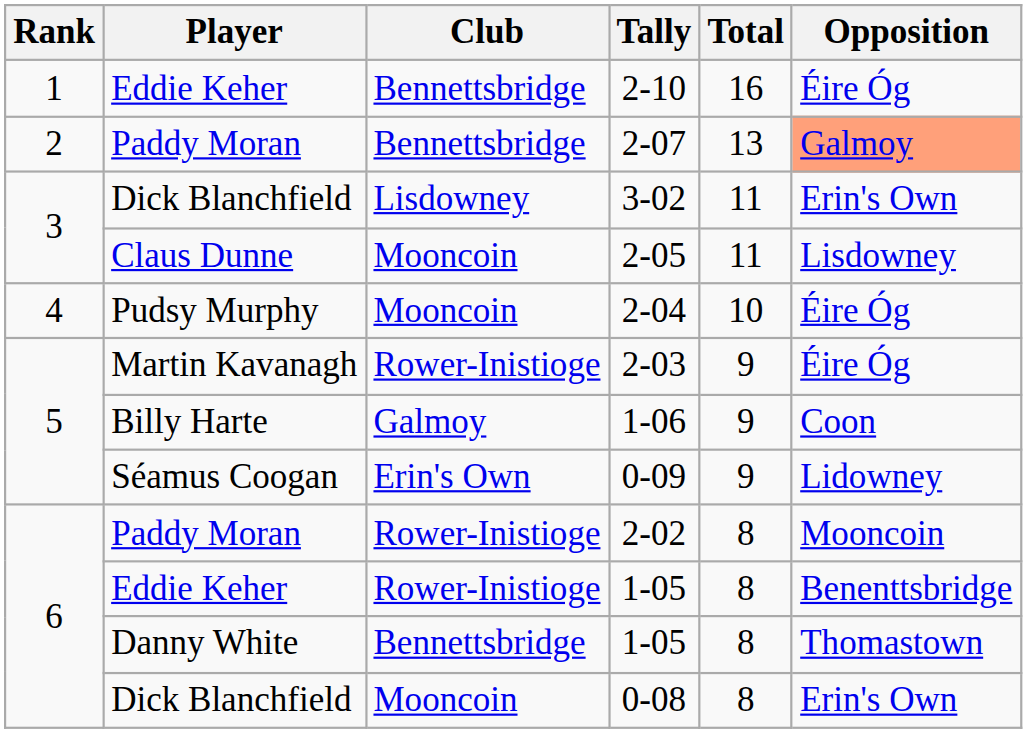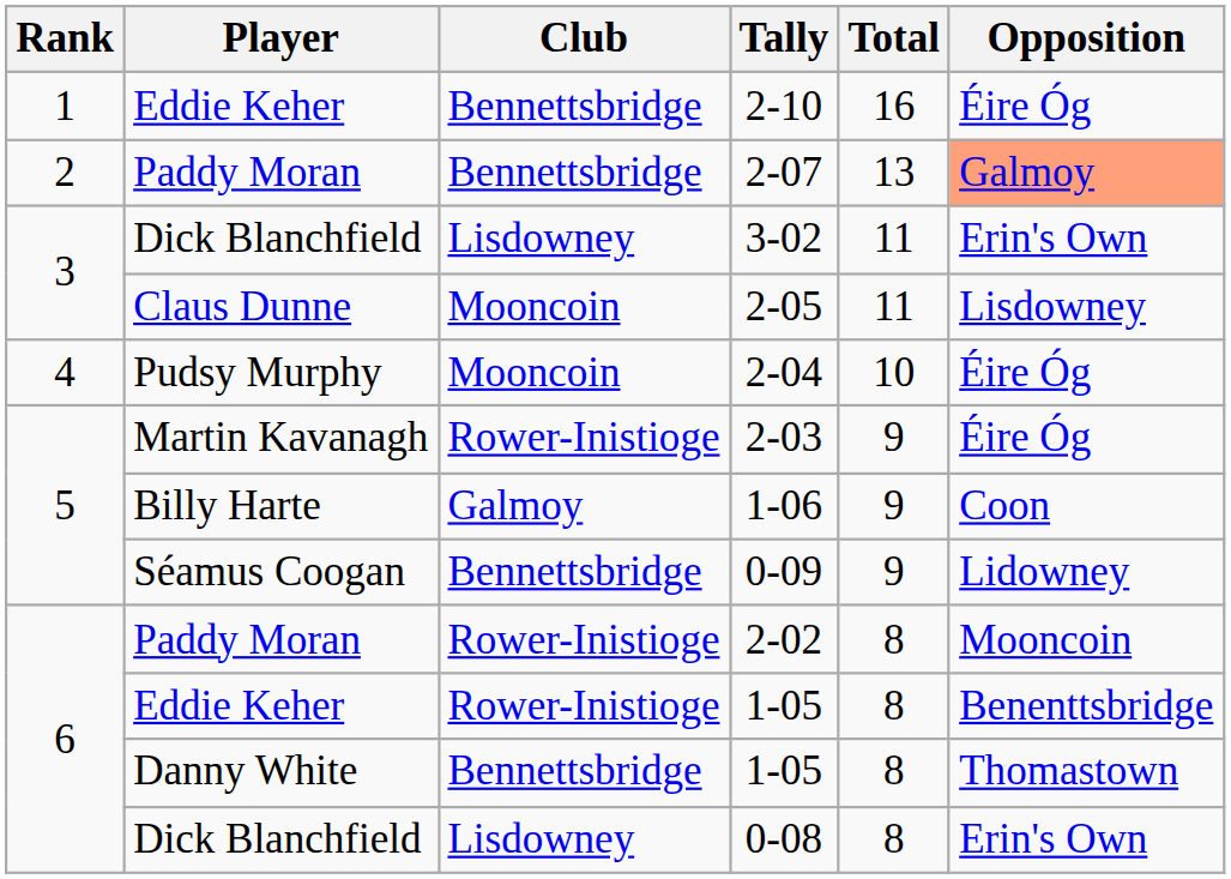 <table class="wikitable">
 <tr>
 <th>Rank</th>
 <th>Player</th>
 <th>Club</th>
 <th>Tally</th>
 <th>Total</th>
 <th>Opposition</th>
 </tr>
 <tr>
 <td rowspan="1" style="text-align:center;">1</td>
 <td><a href='#'>Eddie Keher</a></td>
 <td><a href='#'>Bennettsbridge</a></td>
 <td align=center>2-10</td>
 <td align=center>16</td>
 <td><a href='#'>Éire Óg</a></td>
 </tr>
 <tr>
 <td rowspan="1" style="text-align:center;">2</td>
 <td><a href='#'>Paddy Moran</a></td>
 <td><a href='#'>Bennettsbridge</a></td>
 <td align=center>2-07</td>
 <td align=center>13</td>
 <td style="background: lightsalmon;"><a href='#'>Galmoy</a></td>
 </tr>
 <tr>
 <td rowspan="2" style="text-align:center;">3</td>
 <td>Dick Blanchfield</td>
 <td><a href='#'>Lisdowney</a></td>
 <td align=center>3-02</td>
 <td align=center>11</td>
 <td><a href='#'>Erin's Own</a></td>
 </tr>
 <tr>
 <td><a href='#'>Claus Dunne</a></td>
 <td><a href='#'>Mooncoin</a></td>
 <td align=center>2-05</td>
 <td align=center>11</td>
 <td><a href='#'>Lisdowney</a></td>
 </tr>
 <tr>
 <td rowspan="1" style="text-align:center;">4</td>
 <td>Pudsy Murphy</td>
 <td><a href='#'>Mooncoin</a></td>
 <td align=center>2-04</td>
 <td align=center>10</td>
 <td><a href='#'>Éire Óg</a></td>
 </tr>
 <tr>
 <td rowspan="3" style="text-align:center;">5</td>
 <td>Martin Kavanagh</td>
 <td><a href='#'>Rower-Inistioge</a></td>
 <td align=center>2-03</td>
 <td align=center>9</td>
 <td><a href='#'>Éire Óg</a></td>
 </tr>
 <tr>
 <td>Billy Harte</td>
 <td><a href='#'>Galmoy</a></td>
 <td align=center>1-06</td>
 <td align=center>9</td>
 <td><a href='#'>Coon</a></td>
 </tr>
 <tr>
 <td>Séamus Coogan</td>
-<td><a href='#'>Erin's Own</a></td>
+<td><a href='#'>Bennettsbridge</a></td>
 <td align=center>0-09</td>
 <td align=center>9</td>
 <td><a href='#'>Lidowney</a></td>
 </tr>
 <tr>
 <td rowspan="4" style="text-align:center;">6</td>
 <td><a href='#'>Paddy Moran</a></td>
 <td><a href='#'>Rower-Inistioge</a></td>
 <td align=center>2-02</td>
 <td align=center>8</td>
 <td><a href='#'>Mooncoin</a></td>
 </tr>
 <tr>
 <td><a href='#'>Eddie Keher</a></td>
 <td><a href='#'>Rower-Inistioge</a></td>
 <td align=center>1-05</td>
 <td align=center>8</td>
 <td><a href='#'>Benenttsbridge</a></td>
 </tr>
 <tr>
 <td>Danny White</td>
 <td><a href='#'>Bennettsbridge</a></td>
 <td align=center>1-05</td>
 <td align=center>8</td>
 <td><a href='#'>Thomastown</a></td>
 </tr>
 <tr>
 <td>Dick Blanchfield</td>
-<td><a href='#'>Mooncoin</a></td>
+<td><a href='#'>Lisdowney</a></td>
 <td align=center>0-08</td>
 <td align=center>8</td>
 <td><a href='#'>Erin's Own</a></td>
 </tr>
 </table>
